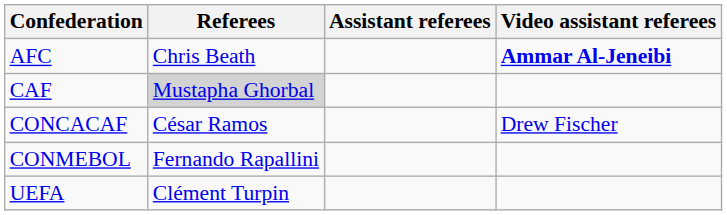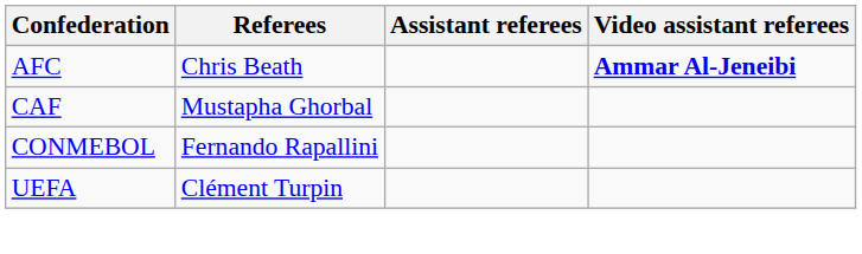 <table class="wikitable">
 <tr>
 <th>Confederation</th>
 <th>Referees</th>
 <th>Assistant referees</th>
 <th>Video assistant referees</th>
 </tr>
 <tr>
 <td><a href='#'>AFC</a></td>
 <td> <a href='#'>Chris Beath</a></td>
 <td></td>
 <td><strong> <a href='#'>Ammar Al-Jeneibi</a></strong></td>
 </tr>
 <tr>
 <td><a href='#'>CAF</a></td>
-<td style="background: lightgrey;"> <a href='#'>Mustapha Ghorbal</a></td>
+<td> <a href='#'>Mustapha Ghorbal</a></td>
 <td></td>
 <td></td>
-</tr>
-<tr>
-<td><a href='#'>CONCACAF</a></td>
-<td> <a href='#'>César Ramos</a></td>
-<td></td>
-<td> <a href='#'>Drew Fischer</a></td>
 </tr>
 <tr>
 <td><a href='#'>CONMEBOL</a></td>
 <td> <a href='#'>Fernando Rapallini</a></td>
 <td></td>
 <td></td>
 </tr>
 <tr>
 <td><a href='#'>UEFA</a></td>
 <td> <a href='#'>Clément Turpin</a></td>
 <td></td>
 <td></td>
 </tr>
 </table>
